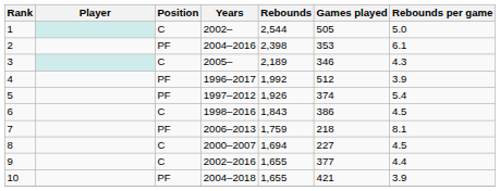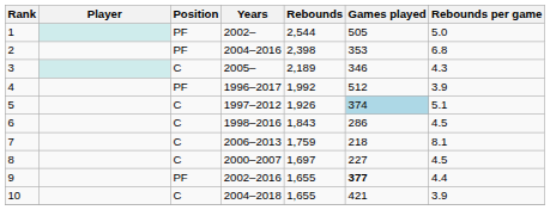 <table class="wikitable sortable">
 <tr>
 <th>Rank</th>
 <th style="width: 11em">Player</th>
 <th>Position</th>
 <th>Years</th>
 <th>Rebounds</th>
 <th>Games played</th>
 <th>Rebounds per game</th>
 </tr>
 <tr>
 <td>1</td>
 <td bgcolor="#CFECEC"></td>
-<td>C</td>
+<td>PF</td>
 <td>2002–</td>
 <td>2,544</td>
 <td>505</td>
 <td>5.0</td>
 </tr>
 <tr>
 <td>2</td>
 <td></td>
 <td>PF</td>
 <td>2004–2016</td>
 <td>2,398</td>
 <td>353</td>
-<td>6.1</td>
+<td>6.8</td>
 </tr>
 <tr>
 <td>3</td>
 <td bgcolor="#CFECEC"></td>
 <td>C</td>
 <td>2005–</td>
 <td>2,189</td>
 <td>346</td>
 <td>4.3</td>
 </tr>
 <tr>
 <td>4</td>
 <td></td>
 <td>PF</td>
 <td>1996–2017</td>
 <td>1,992</td>
 <td>512</td>
 <td>3.9</td>
 </tr>
 <tr>
 <td>5</td>
 <td></td>
-<td>PF</td>
+<td>C</td>
 <td>1997–2012</td>
 <td>1,926</td>
-<td>374</td>
-<td>5.4</td>
+<td style="background: lightblue;">374</td>
+<td>5.1</td>
 </tr>
 <tr>
 <td>6</td>
 <td></td>
 <td>C</td>
 <td>1998–2016</td>
 <td>1,843</td>
-<td>386</td>
+<td>286</td>
 <td>4.5</td>
 </tr>
 <tr>
 <td>7</td>
 <td></td>
-<td>PF</td>
+<td>C</td>
 <td>2006–2013</td>
 <td>1,759</td>
 <td>218</td>
 <td>8.1</td>
 </tr>
 <tr>
 <td>8</td>
 <td></td>
 <td>C</td>
 <td>2000–2007</td>
-<td>1,694</td>
+<td>1,697</td>
 <td>227</td>
 <td>4.5</td>
 </tr>
 <tr>
 <td>9</td>
 <td></td>
-<td>C</td>
+<td>PF</td>
 <td>2002–2016</td>
 <td>1,655</td>
-<td>377</td>
+<td><strong>377</strong></td>
 <td>4.4</td>
 </tr>
 <tr>
 <td>10</td>
 <td></td>
-<td>PF</td>
+<td>C</td>
 <td>2004–2018</td>
 <td>1,655</td>
 <td>421</td>
 <td>3.9</td>
 </tr>
 <tr>
 </tr>
 </table>
